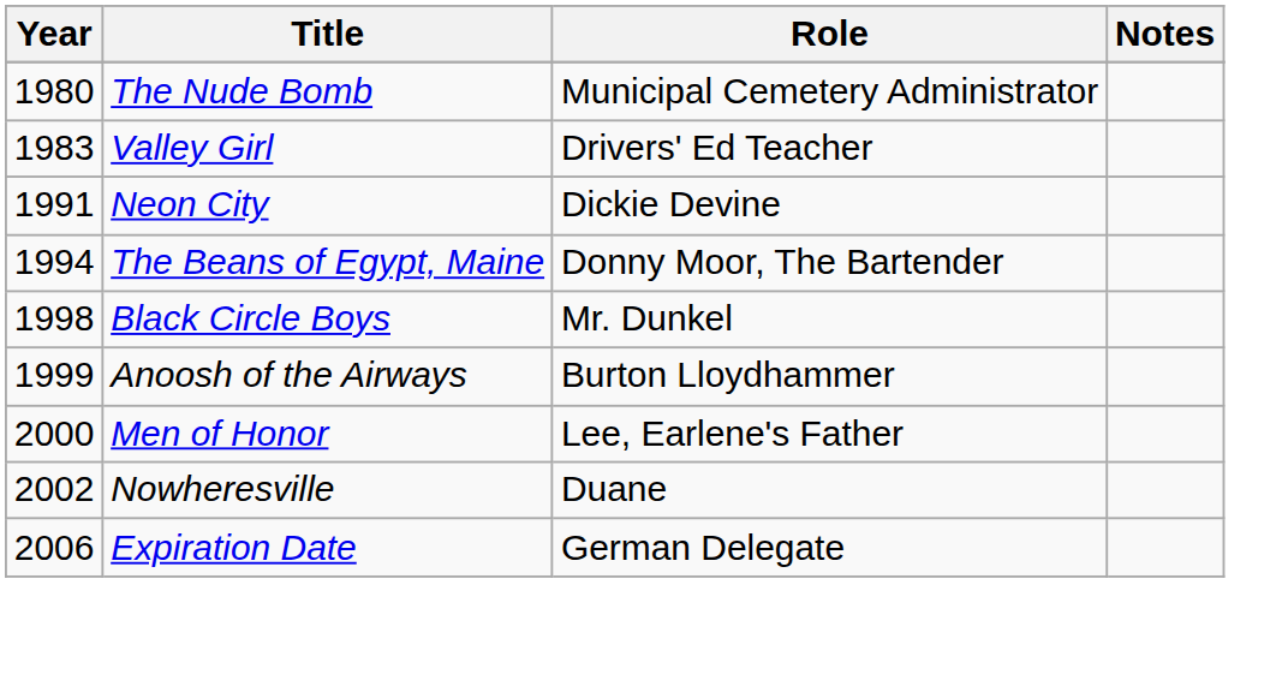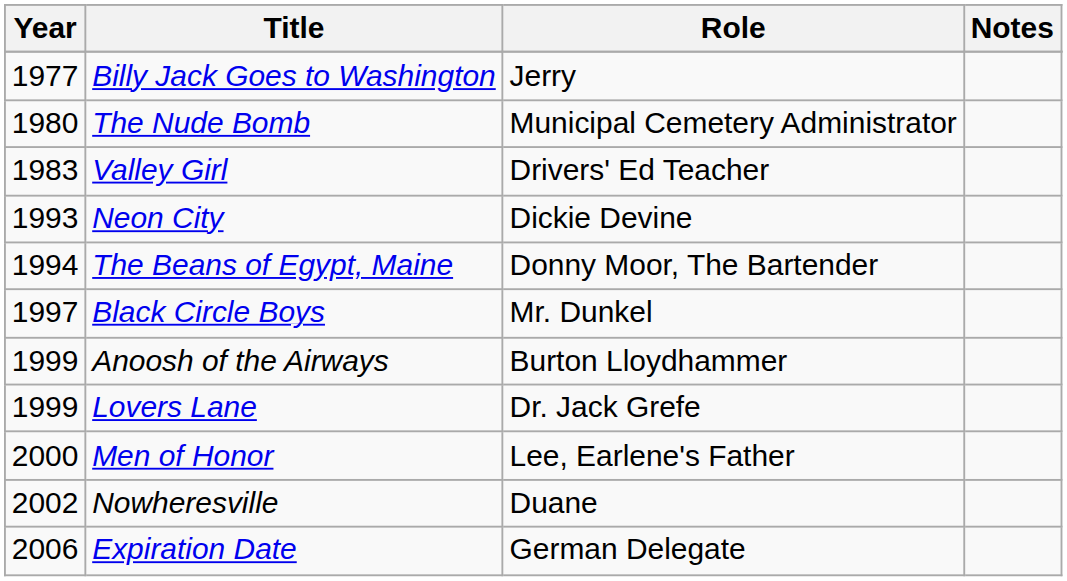 <table class="wikitable sortable">
 <tr>
 <th>Year</th>
 <th>Title</th>
 <th>Role</th>
 <th>Notes</th>
 </tr>
 <tr>
+</tr>
+<tr>
+<td>1977</td>
+<td><em><a href='#'>Billy Jack Goes to Washington</a></em></td>
+<td>Jerry</td>
+<td></td>
 </tr>
 <tr>
 <td>1980</td>
 <td><em><a href='#'>The Nude Bomb</a></em></td>
 <td>Municipal Cemetery Administrator</td>
 <td></td>
 </tr>
 <tr>
 <td>1983</td>
 <td><a href='#'><em>Valley Girl</em></a></td>
 <td>Drivers' Ed Teacher</td>
 <td></td>
 </tr>
 <tr>
-<td>1991</td>
+<td>1993</td>
 <td><em><a href='#'>Neon City</a></em></td>
 <td>Dickie Devine</td>
 <td></td>
 </tr>
 <tr>
 <td>1994</td>
 <td><em><a href='#'>The Beans of Egypt, Maine</a></em></td>
 <td>Donny Moor, The Bartender</td>
 <td></td>
 </tr>
 <tr>
-<td>1998</td>
+<td>1997</td>
 <td><em><a href='#'>Black Circle Boys</a></em></td>
 <td>Mr. Dunkel</td>
 <td></td>
 </tr>
 <tr>
 <td>1999</td>
 <td><em>Anoosh of the Airways</em></td>
 <td>Burton Lloydhammer</td>
+<td></td>
+</tr>
+<tr>
+<td>1999</td>
+<td><a href='#'><em>Lovers Lane</em></a></td>
+<td>Dr. Jack Grefe</td>
 <td></td>
 </tr>
 <tr>
 <td>2000</td>
 <td><em><a href='#'>Men of Honor</a></em></td>
 <td>Lee, Earlene's Father</td>
 <td></td>
 </tr>
 <tr>
 <td>2002</td>
 <td><em>Nowheresville</em></td>
 <td>Duane</td>
 <td></td>
 </tr>
 <tr>
 <td>2006</td>
 <td><a href='#'><em>Expiration Date</em></a></td>
 <td>German Delegate</td>
 <td></td>
 </tr>
 </table>
